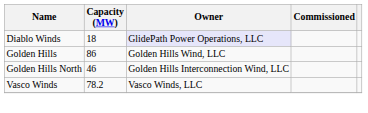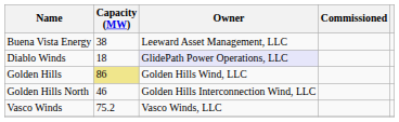 <table class="wikitable sortable">
 <tr>
 <th>Name</th>
 <th>Capacity <br>(<a href='#'>MW</a>)</th>
 <th>Owner</th>
 <th>Commissioned</th>
 <th></th>
+</tr>
+<tr>
+<td>Buena Vista Energy</td>
+<td>38</td>
+<td>Leeward Asset Management, LLC</td>
+<td></td>
+<td></td>
 </tr>
 <tr>
 <td>Diablo Winds</td>
 <td>18</td>
 <td style="background: lavender;">GlidePath Power Operations, LLC</td>
 <td></td>
 <td></td>
 </tr>
 <tr>
 <td>Golden Hills</td>
-<td>86</td>
+<td style="background: khaki;">86</td>
 <td>Golden Hills Wind, LLC</td>
 <td></td>
 <td></td>
 </tr>
 <tr>
 <td>Golden Hills North</td>
 <td>46</td>
 <td>Golden Hills Interconnection Wind, LLC</td>
 <td></td>
 <td></td>
 </tr>
 <tr>
 <td>Vasco Winds</td>
-<td>78.2</td>
+<td>75.2</td>
 <td>Vasco Winds, LLC</td>
 <td></td>
 <td></td>
 </tr>
 <tr>
 </tr>
 </table>
